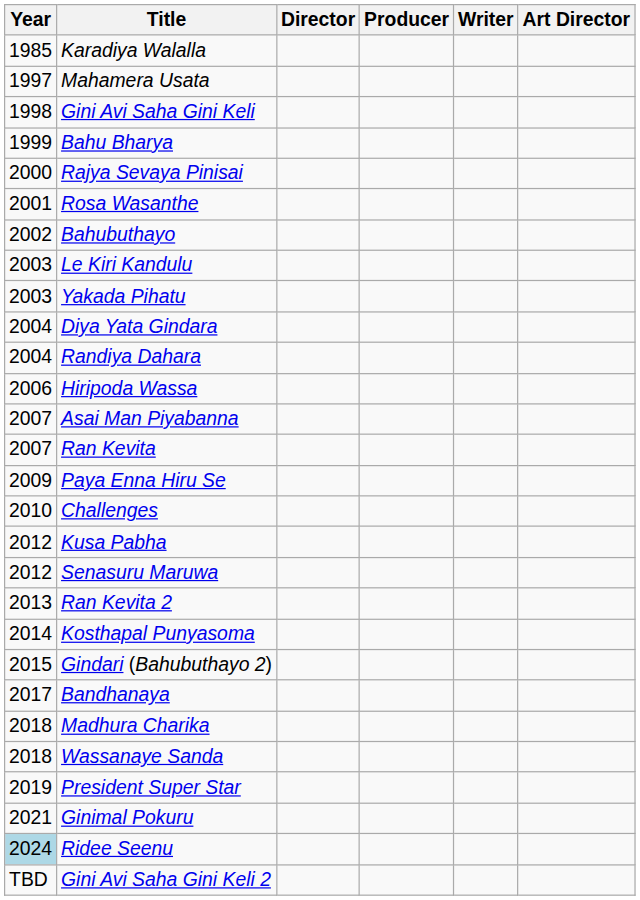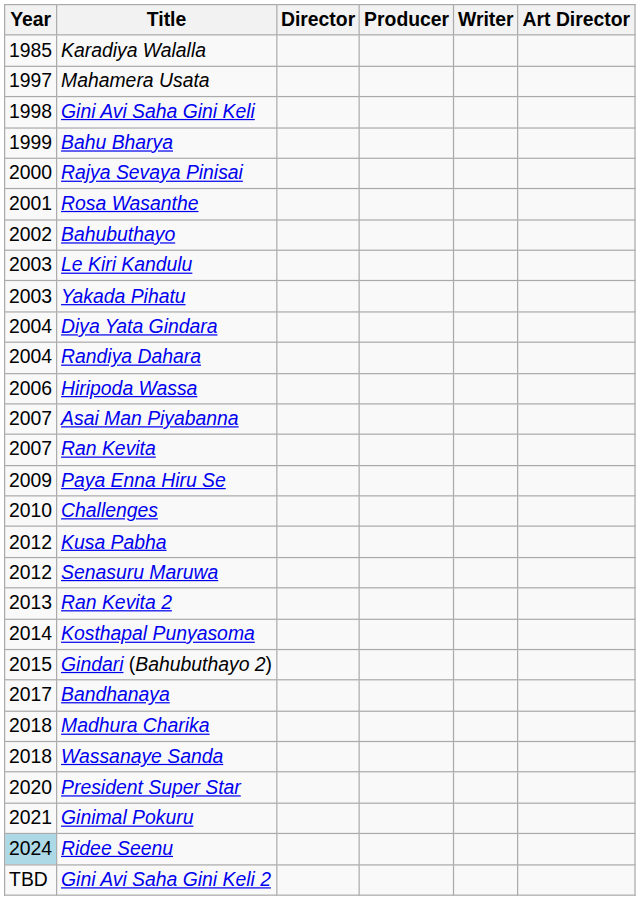 <table class="wikitable sortable">
 <tr>
 <th>Year</th>
 <th>Title</th>
 <th>Director</th>
 <th>Producer</th>
 <th>Writer</th>
 <th>Art Director</th>
 </tr>
 <tr>
 <td>1985</td>
 <td><em>Karadiya Walalla</em></td>
 <td></td>
 <td></td>
 <td></td>
 <td></td>
 </tr>
 <tr>
 <td>1997</td>
 <td><em>Mahamera Usata</em></td>
 <td></td>
 <td></td>
 <td></td>
 <td></td>
 </tr>
 <tr>
 <td>1998</td>
 <td><em><a href='#'>Gini Avi Saha Gini Keli</a></em></td>
 <td></td>
 <td></td>
 <td></td>
 <td></td>
 </tr>
 <tr>
 <td>1999</td>
 <td><em><a href='#'>Bahu Bharya</a></em></td>
 <td></td>
 <td></td>
 <td></td>
 <td></td>
 </tr>
 <tr>
 <td>2000</td>
 <td><em><a href='#'>Rajya Sevaya Pinisai</a></em></td>
 <td></td>
 <td></td>
 <td></td>
 <td></td>
 </tr>
 <tr>
 <td>2001</td>
 <td><em><a href='#'>Rosa Wasanthe</a></em></td>
 <td></td>
 <td></td>
 <td></td>
 <td></td>
 </tr>
 <tr>
 <td>2002</td>
 <td><em><a href='#'>Bahubuthayo</a></em></td>
 <td></td>
 <td></td>
 <td></td>
 <td></td>
 </tr>
 <tr>
 <td>2003</td>
 <td><em><a href='#'>Le Kiri Kandulu</a></em></td>
 <td></td>
 <td></td>
 <td></td>
 <td></td>
 </tr>
 <tr>
 <td>2003</td>
 <td><em><a href='#'>Yakada Pihatu</a></em></td>
 <td></td>
 <td></td>
 <td></td>
 <td></td>
 </tr>
 <tr>
 <td>2004</td>
 <td><em><a href='#'>Diya Yata Gindara</a></em></td>
 <td></td>
 <td></td>
 <td></td>
 <td></td>
 </tr>
 <tr>
 <td>2004</td>
 <td><em><a href='#'>Randiya Dahara</a></em></td>
 <td></td>
 <td></td>
 <td></td>
 <td></td>
 </tr>
 <tr>
 <td>2006</td>
 <td><em><a href='#'>Hiripoda Wassa</a></em></td>
 <td></td>
 <td></td>
 <td></td>
 <td></td>
 </tr>
 <tr>
 <td>2007</td>
 <td><em><a href='#'>Asai Man Piyabanna</a></em></td>
 <td></td>
 <td></td>
 <td></td>
 <td></td>
 </tr>
 <tr>
 <td>2007</td>
 <td><em><a href='#'>Ran Kevita</a></em></td>
 <td></td>
 <td></td>
 <td></td>
 <td></td>
 </tr>
 <tr>
 <td>2009</td>
 <td><em><a href='#'>Paya Enna Hiru Se</a></em></td>
 <td></td>
 <td></td>
 <td></td>
 <td></td>
 </tr>
 <tr>
 <td>2010</td>
 <td><em><a href='#'>Challenges</a></em></td>
 <td></td>
 <td></td>
 <td></td>
 <td></td>
 </tr>
 <tr>
 <td>2012</td>
 <td><em><a href='#'>Kusa Pabha</a></em></td>
 <td></td>
 <td></td>
 <td></td>
 <td></td>
 </tr>
 <tr>
 <td>2012</td>
 <td><em><a href='#'>Senasuru Maruwa</a></em></td>
 <td></td>
 <td></td>
 <td></td>
 <td></td>
 </tr>
 <tr>
 <td>2013</td>
 <td><em><a href='#'>Ran Kevita 2</a></em></td>
 <td></td>
 <td></td>
 <td></td>
 <td></td>
 </tr>
 <tr>
 <td>2014</td>
 <td><em><a href='#'>Kosthapal Punyasoma</a></em></td>
 <td></td>
 <td></td>
 <td></td>
 <td></td>
 </tr>
 <tr>
 <td>2015</td>
 <td><em><a href='#'>Gindari</a></em> (<em>Bahubuthayo 2</em>)</td>
 <td></td>
 <td></td>
 <td></td>
 <td></td>
 </tr>
 <tr>
 <td>2017</td>
 <td><em><a href='#'>Bandhanaya</a></em></td>
 <td></td>
 <td></td>
 <td></td>
 <td></td>
 </tr>
 <tr>
 <td>2018</td>
 <td><em><a href='#'>Madhura Charika</a></em></td>
 <td></td>
 <td></td>
 <td></td>
 <td></td>
 </tr>
 <tr>
 <td>2018</td>
 <td><em><a href='#'>Wassanaye Sanda</a></em></td>
 <td></td>
 <td></td>
 <td></td>
 <td></td>
 </tr>
 <tr>
-<td>2019</td>
+<td>2020</td>
 <td><em><a href='#'>President Super Star</a></em></td>
 <td></td>
 <td></td>
 <td></td>
 <td></td>
 </tr>
 <tr>
 <td>2021</td>
 <td><em><a href='#'>Ginimal Pokuru</a></em></td>
 <td></td>
 <td></td>
 <td></td>
 <td></td>
 </tr>
 <tr>
 <td style="background: lightblue;">2024</td>
 <td><em><a href='#'>Ridee Seenu</a></em></td>
 <td></td>
 <td></td>
 <td></td>
 <td></td>
 </tr>
 <tr>
 <td>TBD</td>
 <td><em><a href='#'>Gini Avi Saha Gini Keli 2</a></em></td>
 <td></td>
 <td></td>
 <td></td>
 <td></td>
 </tr>
 </table>
